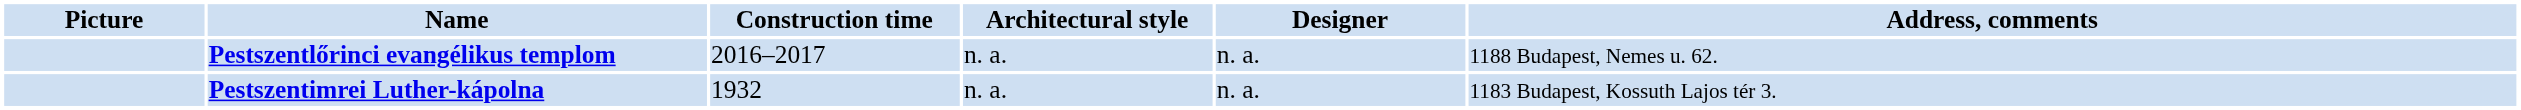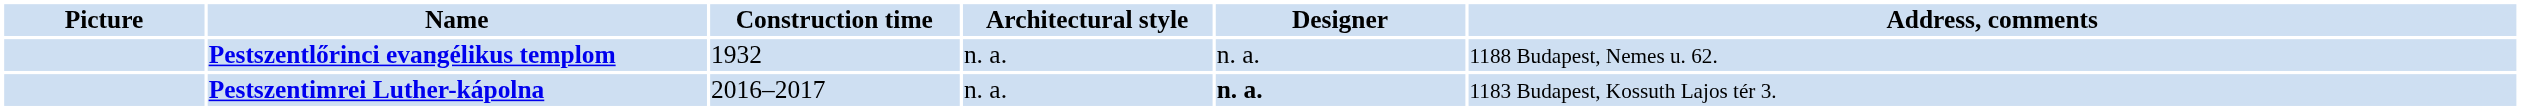 <table width="100%">
 <tr>
 <th bgcolor="#CEDFF2" width="8%">Picture</th>
 <th bgcolor="#CEDFF2" width="20%">Name</th>
 <th bgcolor="#CEDFF2" width="10%">Construction time</th>
 <th bgcolor="#CEDFF2" width="10%">Architectural style</th>
 <th bgcolor="#CEDFF2" width="10%">Designer</th>
 <th bgcolor="#CEDFF2" width="42%">Address, comments</th>
 </tr>
 <tr>
 <td bgcolor="#CEDFF2"></td>
 <td bgcolor="#CEDFF2"><strong><a href='#'>Pestszentlőrinci evangélikus templom</a></strong></td>
-<td bgcolor="#CEDFF2">2016–2017</td>
+<td bgcolor="#CEDFF2">1932</td>
 <td bgcolor="#CEDFF2">n. a.</td>
 <td bgcolor="#CEDFF2">n. a.</td>
 <td bgcolor="#CEDFF2"><small>1188 Budapest, Nemes u. 62.</small></td>
 </tr>
 <tr>
 <td bgcolor="#CEDFF2"></td>
 <td bgcolor="#CEDFF2"><strong><a href='#'>Pestszentimrei Luther-kápolna</a></strong></td>
-<td bgcolor="#CEDFF2">1932</td>
+<td bgcolor="#CEDFF2">2016–2017</td>
 <td bgcolor="#CEDFF2">n. a.</td>
-<td bgcolor="#CEDFF2">n. a.</td>
+<td bgcolor="#CEDFF2"><strong>n. a.</strong></td>
 <td bgcolor="#CEDFF2"><small>1183 Budapest, Kossuth Lajos tér 3. </small></td>
 </tr>
 </table>
